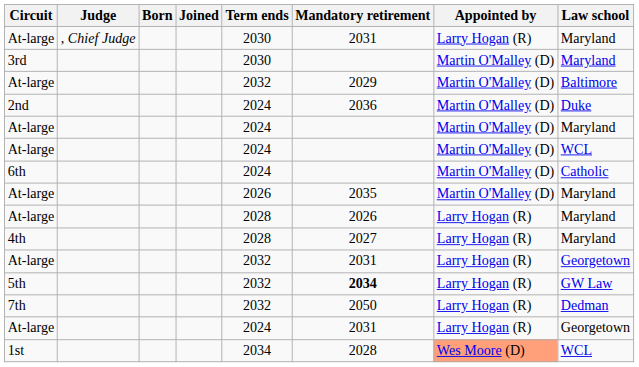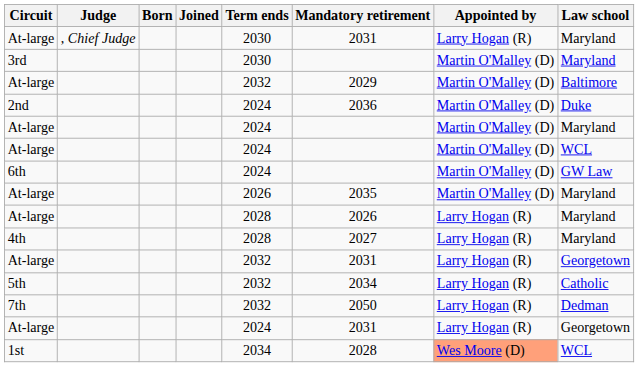 <table class="wikitable sortable" sortable>
 <tr>
 <th>Circuit</th>
 <th>Judge</th>
 <th>Born</th>
 <th>Joined</th>
 <th>Term ends</th>
 <th>Mandatory retirement</th>
 <th>Appointed by</th>
 <th>Law school</th>
 </tr>
 <tr>
 <td>At-large</td>
 <td>, <em>Chief Judge</em></td>
 <td></td>
 <td></td>
 <td align="center">2030</td>
 <td align="center">2031</td>
 <td><a href='#'>Larry Hogan</a> (R)</td>
 <td>Maryland</td>
 </tr>
 <tr>
 <td>3rd</td>
 <td></td>
 <td align="center"></td>
 <td></td>
 <td align="center">2030</td>
 <td align="center"></td>
 <td><a href='#'>Martin O'Malley</a> (D)</td>
 <td><a href='#'>Maryland</a></td>
 </tr>
 <tr>
 <td>At-large</td>
 <td></td>
 <td></td>
 <td></td>
 <td align="center">2032</td>
 <td align="center">2029</td>
 <td><a href='#'>Martin O'Malley</a> (D)</td>
 <td><a href='#'>Baltimore</a></td>
 </tr>
 <tr>
 <td>2nd</td>
 <td></td>
 <td></td>
 <td></td>
 <td align="center">2024</td>
 <td align="center">2036</td>
 <td><a href='#'>Martin O'Malley</a> (D)</td>
 <td><a href='#'>Duke</a></td>
 </tr>
 <tr>
 <td>At-large</td>
 <td></td>
 <td align="center"></td>
 <td></td>
 <td align="center">2024</td>
 <td align="center"></td>
 <td><a href='#'>Martin O'Malley</a> (D)</td>
 <td>Maryland</td>
 </tr>
 <tr>
 <td>At-large</td>
 <td></td>
 <td align="center"></td>
 <td></td>
 <td align="center">2024</td>
 <td align="center"></td>
 <td><a href='#'>Martin O'Malley</a> (D)</td>
 <td><a href='#'>WCL</a></td>
 </tr>
 <tr>
 <td>6th</td>
 <td></td>
 <td align="center"></td>
 <td></td>
 <td align="center">2024</td>
 <td align="center"></td>
 <td><a href='#'>Martin O'Malley</a> (D)</td>
-<td><a href='#'>Catholic</a></td>
+<td><a href='#'>GW Law</a></td>
 </tr>
 <tr>
 <td>At-large</td>
 <td></td>
 <td></td>
 <td></td>
 <td align="center">2026</td>
 <td align="center">2035</td>
 <td><a href='#'>Martin O'Malley</a> (D)</td>
 <td>Maryland</td>
 </tr>
 <tr>
 <td>At-large</td>
 <td></td>
 <td></td>
 <td></td>
 <td align="center">2028</td>
 <td align="center">2026</td>
 <td><a href='#'>Larry Hogan</a> (R)</td>
 <td>Maryland</td>
 </tr>
 <tr>
 <td>4th</td>
 <td></td>
 <td></td>
 <td></td>
 <td align="center">2028</td>
 <td align="center">2027</td>
 <td><a href='#'>Larry Hogan</a> (R)</td>
 <td>Maryland</td>
 </tr>
 <tr>
 <td>At-large</td>
 <td></td>
 <td></td>
 <td></td>
 <td align="center">2032</td>
 <td align="center">2031</td>
 <td><a href='#'>Larry Hogan</a> (R)</td>
 <td><a href='#'>Georgetown</a></td>
 </tr>
 <tr>
 <td>5th</td>
 <td></td>
 <td></td>
 <td></td>
 <td align="center">2032</td>
-<td align="center"><strong>2034</strong></td>
+<td align="center">2034</td>
 <td><a href='#'>Larry Hogan</a> (R)</td>
-<td><a href='#'>GW Law</a></td>
+<td><a href='#'>Catholic</a></td>
 </tr>
 <tr>
 <td>7th</td>
 <td></td>
 <td></td>
 <td></td>
 <td align="center">2032</td>
 <td align="center">2050</td>
 <td><a href='#'>Larry Hogan</a> (R)</td>
 <td><a href='#'>Dedman</a></td>
 </tr>
 <tr>
 <td>At-large</td>
 <td></td>
 <td></td>
 <td></td>
 <td align="center">2024</td>
 <td align="center">2031</td>
 <td><a href='#'>Larry Hogan</a> (R)</td>
 <td>Georgetown</td>
 </tr>
 <tr>
 <td>1st</td>
 <td></td>
 <td></td>
 <td></td>
 <td align="center">2034</td>
 <td align="center">2028</td>
 <td style="background: lightsalmon;"><a href='#'>Wes Moore</a> (D)</td>
 <td><a href='#'>WCL</a></td>
 </tr>
 </table>
